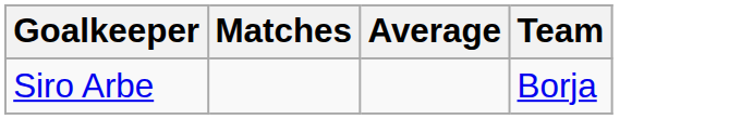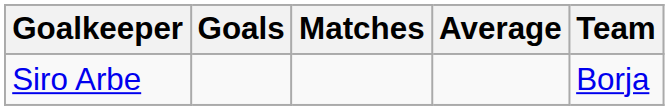 <table class="wikitable sortable" class="wikitable">
 <tr style="background:#ccc; text-align:center;">
 <th>Goalkeeper</th>
+<th>Goals</th>
 <th>Matches</th>
 <th>Average</th>
 <th>Team</th>
 </tr>
 <tr>
 <td> <a href='#'>Siro Arbe</a></td>
 <td></td>
 <td></td>
+<td></td>
 <td><a href='#'>Borja</a></td>
 </tr>
 </table>
